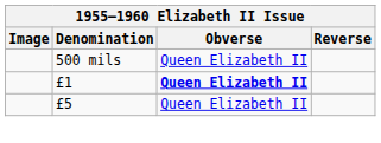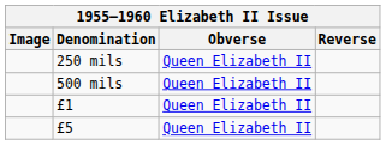 <table class="wikitable">
 <tr>
 <th colspan=4>1955–1960 Elizabeth II Issue</th>
 </tr>
 <tr>
 <th>Image</th>
 <th>Denomination</th>
 <th>Obverse</th>
 <th>Reverse</th>
 </tr>
 <tr>
 <td align="center"></td>
+<td>250 mils</td>
+<td><a href='#'>Queen Elizabeth II</a></td>
+<td></td>
+</tr>
+<tr>
+<td align="center"></td>
 <td>500 mils</td>
 <td><a href='#'>Queen Elizabeth II</a></td>
 <td></td>
 </tr>
 <tr>
 <td align="center"></td>
 <td>£1</td>
-<td><strong><a href='#'>Queen Elizabeth II</a></strong></td>
+<td><a href='#'>Queen Elizabeth II</a></td>
 <td></td>
 </tr>
 <tr>
 <td align="center"></td>
 <td>£5</td>
 <td><a href='#'>Queen Elizabeth II</a></td>
 <td></td>
 </tr>
 </table>
